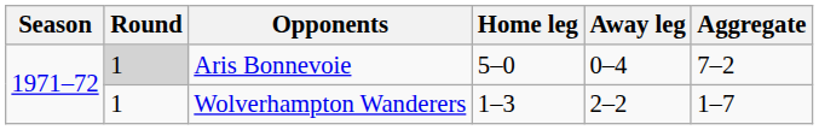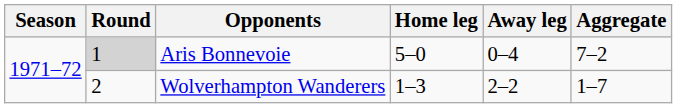 <table class="wikitable">
 <tr>
 <th>Season</th>
 <th>Round</th>
 <th>Opponents</th>
 <th>Home leg</th>
 <th>Away leg</th>
 <th>Aggregate</th>
 </tr>
 <tr>
 <td rowspan="2"><a href='#'>1971–72</a></td>
 <td style="background: lightgrey;">1</td>
 <td> <a href='#'>Aris Bonnevoie</a></td>
 <td>5–0</td>
 <td>0–4</td>
 <td>7–2</td>
 </tr>
 <tr>
-<td>1</td>
+<td>2</td>
 <td> <a href='#'>Wolverhampton Wanderers</a></td>
 <td>1–3</td>
 <td>2–2</td>
 <td>1–7</td>
 </tr>
 </table>
